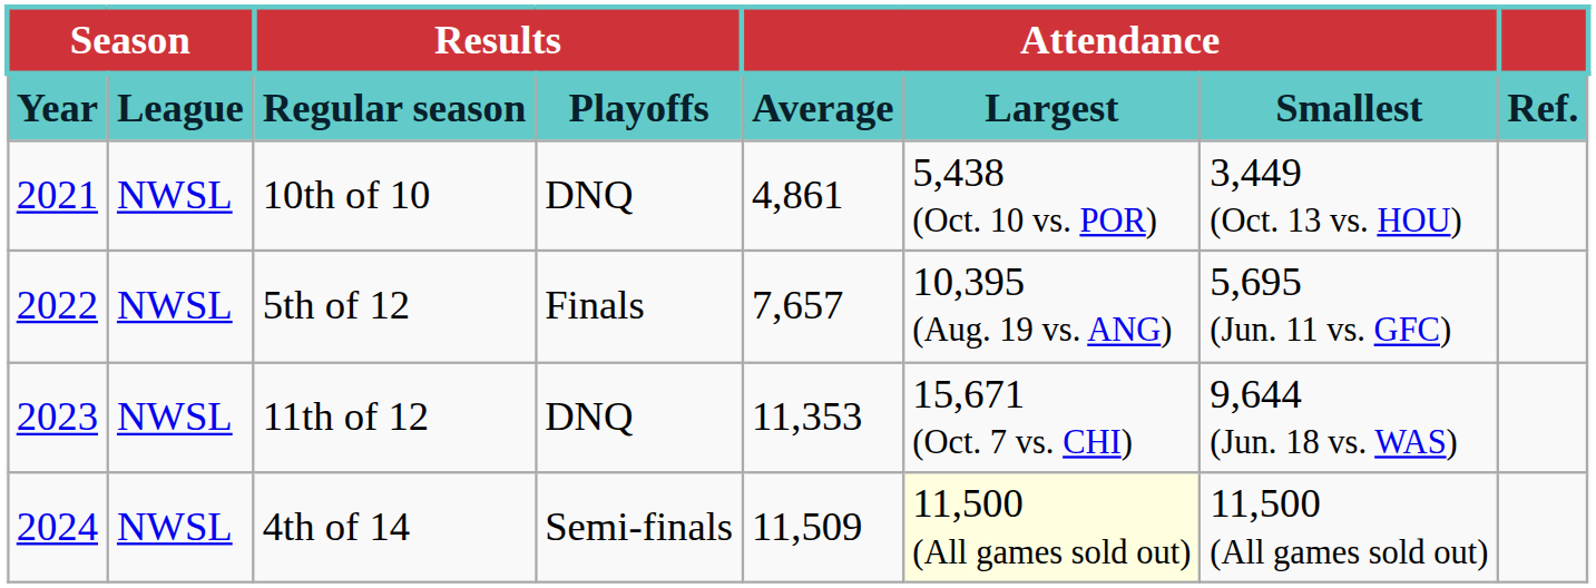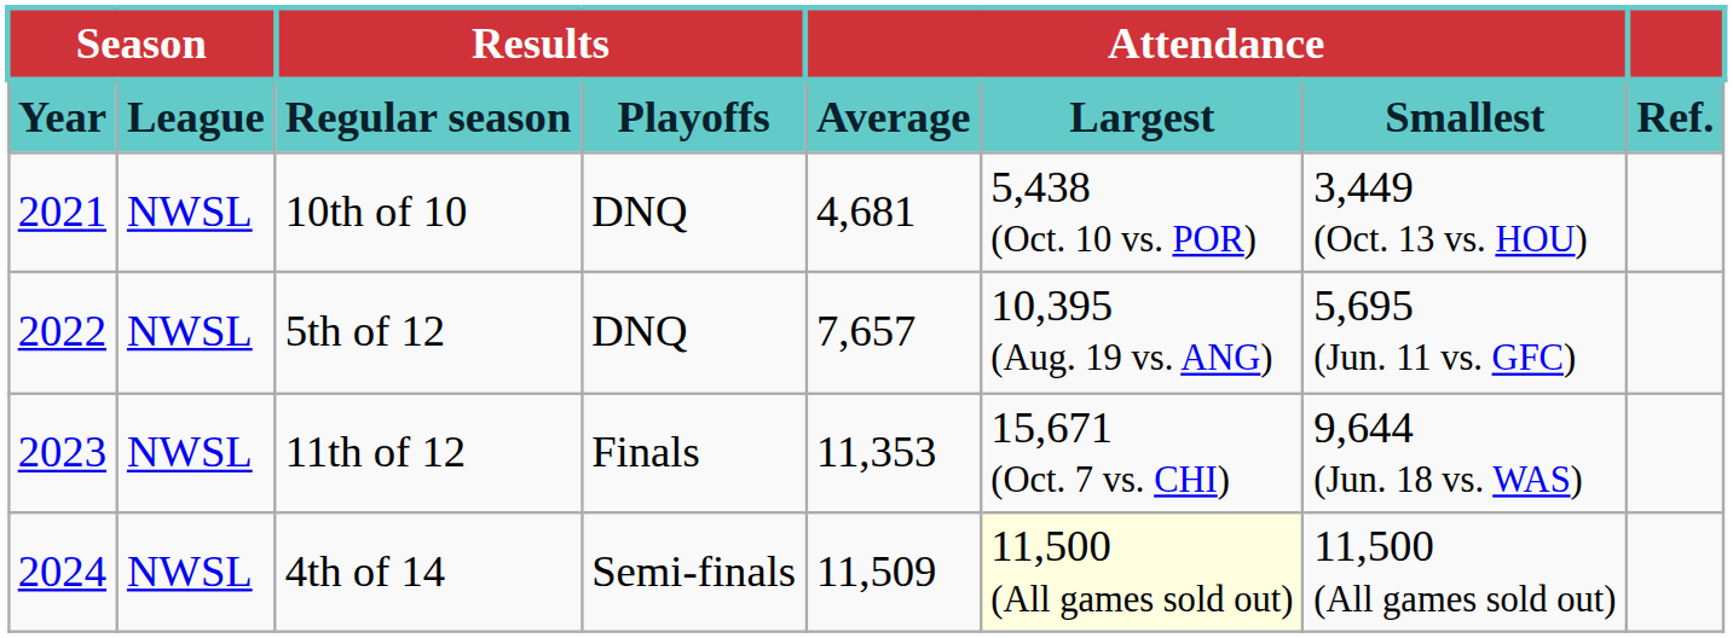 <table class="wikitable">
 <tr>
 <th style="background:#CF3339; color:#FFF; border:2px solid #62CBC9;" colspan="2">Season</th>
 <th style="background:#CF3339; color:#FFF; border:2px solid #62CBC9;" colspan="2">Results</th>
 <th style="background:#CF3339; color:#FFF; border:2px solid #62CBC9;" colspan="3">Attendance</th>
 <th style="background:#CF3339; color:#FFF; border:2px solid #62CBC9;"></th>
 </tr>
 <tr>
 <th style="background:#62CBC9; color:#081F2C;">Year</th>
 <th style="background:#62CBC9; color:#081F2C;">League</th>
 <th style="background:#62CBC9; color:#081F2C;">Regular season</th>
 <th style="background:#62CBC9; color:#081F2C;">Playoffs</th>
 <th style="background:#62CBC9; color:#081F2C;">Average</th>
 <th style="background:#62CBC9; color:#081F2C;">Largest</th>
 <th style="background:#62CBC9; color:#081F2C;">Smallest</th>
 <th style="background:#62CBC9; color:#081F2C;">Ref.</th>
 </tr>
 <tr>
 <td><a href='#'>2021</a></td>
 <td><a href='#'>NWSL</a></td>
 <td>10th of 10</td>
 <td>DNQ</td>
-<td>4,861</td>
+<td>4,681</td>
 <td>5,438<br><small>(Oct. 10 vs. <a href='#'>POR</a>)</small></td>
 <td>3,449<br><small>(Oct. 13 vs. <a href='#'>HOU</a>)</small></td>
 <td></td>
 </tr>
 <tr>
 <td><a href='#'>2022</a></td>
 <td><a href='#'>NWSL</a></td>
 <td>5th of 12</td>
-<td>Finals</td>
+<td>DNQ</td>
 <td>7,657</td>
 <td>10,395<br><small>(Aug. 19 vs. <a href='#'>ANG</a>)</small></td>
 <td>5,695<br><small>(Jun. 11 vs. <a href='#'>GFC</a>)</small></td>
 <td></td>
 </tr>
 <tr>
 <td><a href='#'>2023</a></td>
 <td><a href='#'>NWSL</a></td>
 <td>11th of 12</td>
-<td>DNQ</td>
+<td>Finals</td>
 <td>11,353</td>
 <td>15,671<br><small>(Oct. 7 vs. <a href='#'>CHI</a>)</small></td>
 <td>9,644<br><small>(Jun. 18 vs. <a href='#'>WAS</a>)</small></td>
 <td></td>
 </tr>
 <tr>
 <td><a href='#'>2024</a></td>
 <td><a href='#'>NWSL</a></td>
 <td>4th of 14</td>
 <td>Semi-finals</td>
 <td>11,509</td>
 <td style="background: lightyellow;">11,500 <br><small>(All games sold out)</small></td>
 <td>11,500 <br><small>(All games sold out)</small></td>
 </tr>
 </table>
